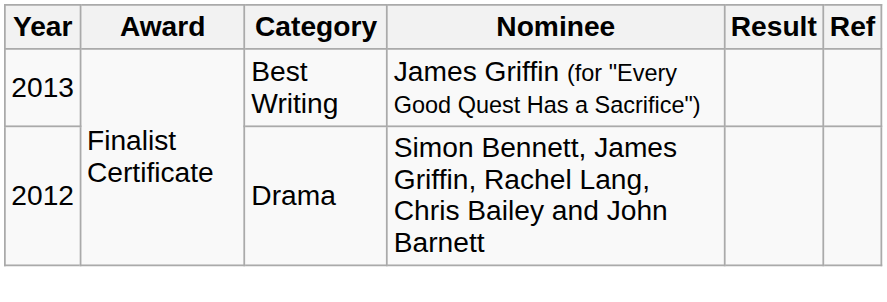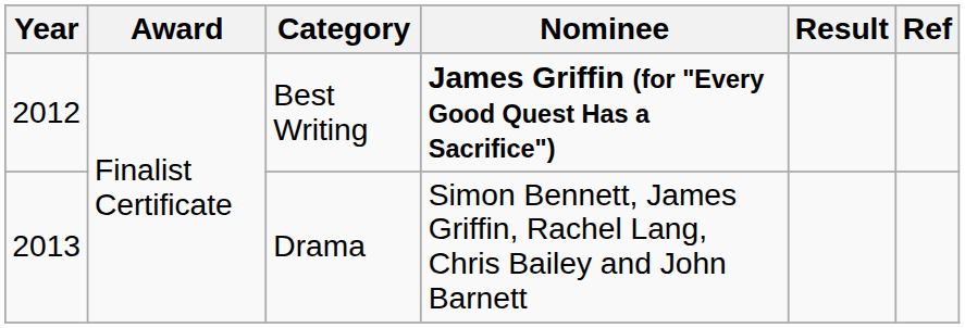 <table class="wikitable" width="80%">
 <tr>
 <th>Year</th>
 <th>Award</th>
 <th>Category</th>
 <th>Nominee</th>
 <th>Result</th>
 <th>Ref</th>
 </tr>
 <tr>
-<td align="center">2013</td>
+<td align="center">2012</td>
 <td rowspan="2">Finalist Certificate</td>
 <td>Best Writing</td>
-<td>James Griffin <small>(for "Every Good Quest Has a Sacrifice")</small></td>
+<td><strong>James Griffin <small>(for "Every Good Quest Has a Sacrifice")</small></strong></td>
 <td></td>
 <td align="center"></td>
 </tr>
 <tr>
-<td align="center">2012</td>
+<td align="center">2013</td>
 <td>Drama</td>
 <td>Simon Bennett, James Griffin, Rachel Lang, Chris Bailey and John Barnett</td>
 <td></td>
 <td align="center"></td>
 </tr>
 </table>
